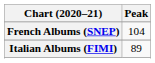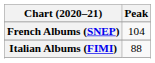 <table class="wikitable sortable plainrowheaders" style="text-align:center">
 <tr>
 <th scope="col">Chart (2020–21)</th>
 <th scope="col">Peak</th>
 </tr>
 <tr>
 </tr>
 <tr>
 </tr>
 <tr>
 </tr>
 <tr>
 <th scope="row">French Albums (<a href='#'>SNEP</a>)</th>
 <td>104</td>
 </tr>
 <tr>
 </tr>
 <tr>
 </tr>
 <tr>
 <th scope="row">Italian Albums (<a href='#'>FIMI</a>)</th>
-<td>89</td>
+<td>88</td>
 </tr>
 <tr>
 </tr>
 <tr>
 </tr>
 <tr>
 </tr>
 <tr>
 </tr>
 <tr>
 </tr>
 <tr>
 </tr>
 </table>
